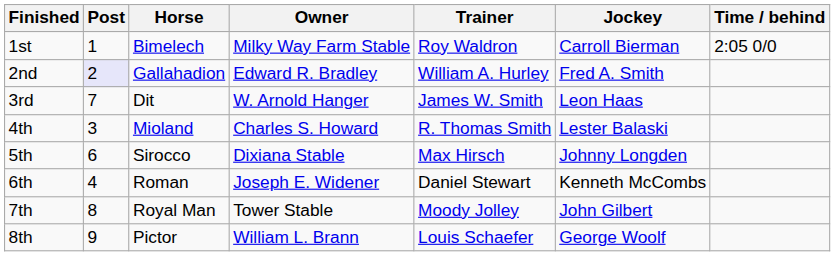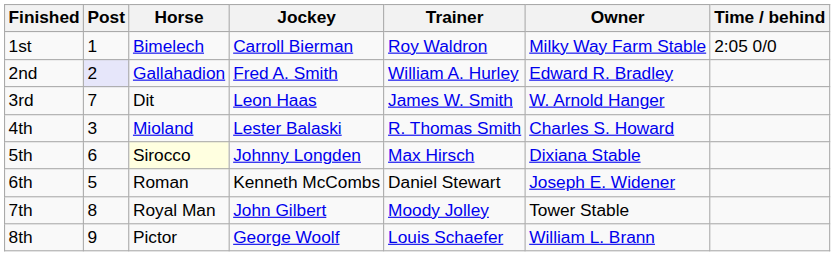 <table class="wikitable">
 <tr>
 <th>Finished</th>
 <th>Post</th>
 <th>Horse</th>
+<th>Jockey</th>
+<th>Trainer</th>
 <th>Owner</th>
-<th>Trainer</th>
-<th>Jockey</th>
 <th>Time / behind</th>
 </tr>
 <tr>
 <td>1st</td>
 <td>1</td>
 <td><a href='#'>Bimelech</a></td>
+<td><a href='#'>Carroll Bierman</a></td>
+<td><a href='#'>Roy Waldron</a></td>
 <td><a href='#'>Milky Way Farm Stable</a></td>
-<td><a href='#'>Roy Waldron</a></td>
-<td><a href='#'>Carroll Bierman</a></td>
 <td>2:05 0/0</td>
 </tr>
 <tr>
 <td>2nd</td>
 <td style="background: lavender;">2</td>
 <td><a href='#'>Gallahadion</a></td>
+<td><a href='#'>Fred A. Smith</a></td>
+<td><a href='#'>William A. Hurley</a></td>
 <td><a href='#'>Edward R. Bradley</a></td>
-<td><a href='#'>William A. Hurley</a></td>
-<td><a href='#'>Fred A. Smith</a></td>
 <td></td>
 </tr>
 <tr>
 <td>3rd</td>
 <td>7</td>
 <td>Dit</td>
+<td><a href='#'>Leon Haas</a></td>
+<td><a href='#'>James W. Smith</a></td>
 <td><a href='#'>W. Arnold Hanger</a></td>
-<td><a href='#'>James W. Smith</a></td>
-<td><a href='#'>Leon Haas</a></td>
 <td></td>
 </tr>
 <tr>
 <td>4th</td>
 <td>3</td>
 <td><a href='#'>Mioland</a></td>
+<td><a href='#'>Lester Balaski</a></td>
+<td><a href='#'>R. Thomas Smith</a></td>
 <td><a href='#'>Charles S. Howard</a></td>
-<td><a href='#'>R. Thomas Smith</a></td>
-<td><a href='#'>Lester Balaski</a></td>
 <td></td>
 </tr>
 <tr>
 <td>5th</td>
 <td>6</td>
-<td>Sirocco</td>
+<td style="background: lightyellow;">Sirocco</td>
+<td><a href='#'>Johnny Longden</a></td>
+<td><a href='#'>Max Hirsch</a></td>
 <td><a href='#'>Dixiana Stable</a></td>
-<td><a href='#'>Max Hirsch</a></td>
-<td><a href='#'>Johnny Longden</a></td>
 <td></td>
 </tr>
 <tr>
 <td>6th</td>
-<td>4</td>
+<td>5</td>
 <td>Roman</td>
+<td>Kenneth McCombs</td>
+<td>Daniel Stewart</td>
 <td><a href='#'>Joseph E. Widener</a></td>
-<td>Daniel Stewart</td>
-<td>Kenneth McCombs</td>
 <td></td>
 </tr>
 <tr>
 <td>7th</td>
 <td>8</td>
 <td>Royal Man</td>
+<td><a href='#'>John Gilbert</a></td>
+<td><a href='#'>Moody Jolley</a></td>
 <td>Tower Stable</td>
-<td><a href='#'>Moody Jolley</a></td>
-<td><a href='#'>John Gilbert</a></td>
 <td></td>
 </tr>
 <tr>
 <td>8th</td>
 <td>9</td>
 <td>Pictor</td>
+<td><a href='#'>George Woolf</a></td>
+<td><a href='#'>Louis Schaefer</a></td>
 <td><a href='#'>William L. Brann</a></td>
-<td><a href='#'>Louis Schaefer</a></td>
-<td><a href='#'>George Woolf</a></td>
 <td></td>
 </tr>
 </table>
